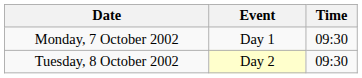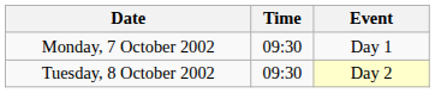 <table class = "wikitable" style="text-align:center;">
 <tr>
 <th width=220>Date</th>
+<th width=50>Time</th>
 <th width=100>Event</th>
-<th width=50>Time</th>
 </tr>
 <tr>
 <td>Monday, 7 October 2002</td>
+<td>09:30</td>
 <td>Day 1</td>
-<td>09:30</td>
 </tr>
 <tr>
 <td>Tuesday, 8 October 2002</td>
+<td>09:30</td>
 <td bgcolor=ffffcc>Day 2</td>
-<td>09:30</td>
 </tr>
 </table>
